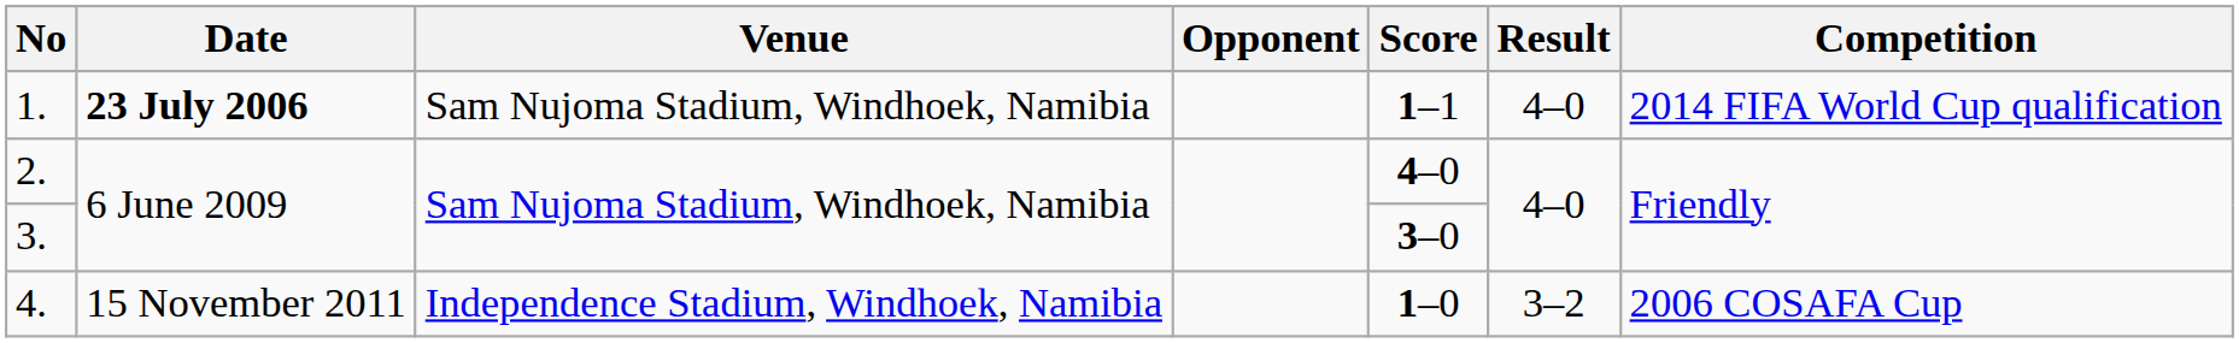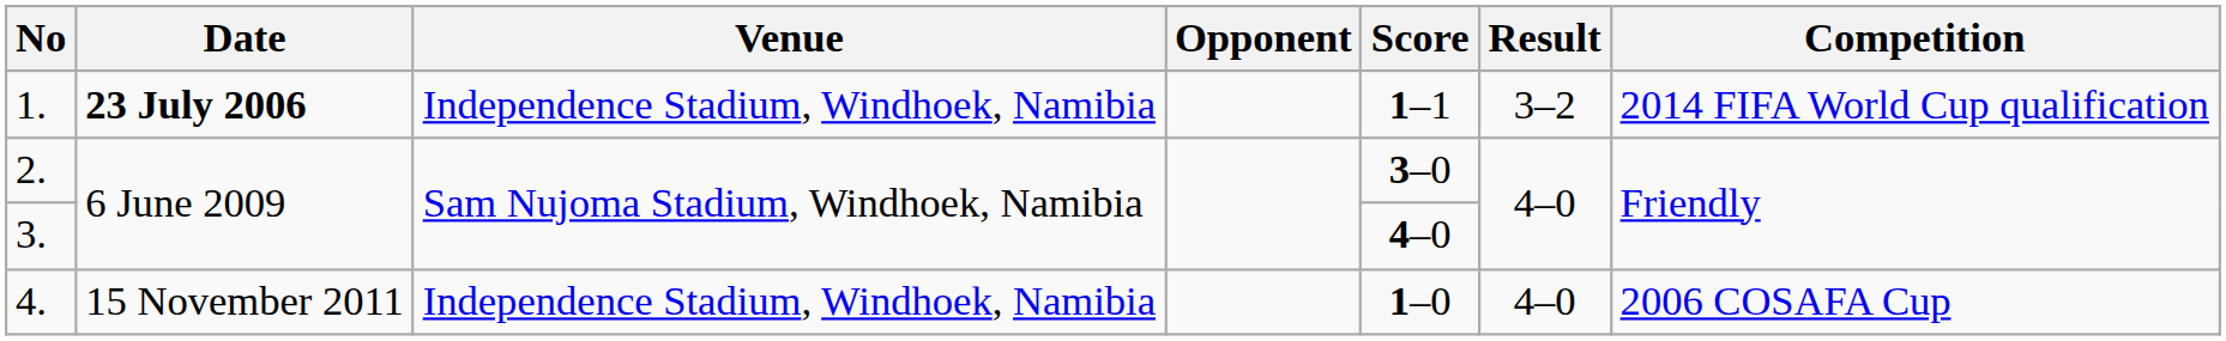 <table class="wikitable" style="font-size:100%;">
 <tr>
 <th>No</th>
 <th>Date</th>
 <th>Venue</th>
 <th>Opponent</th>
 <th>Score</th>
 <th>Result</th>
 <th>Competition</th>
 </tr>
 <tr>
 <td>1.</td>
 <td><strong>23 July 2006</strong></td>
-<td>Sam Nujoma Stadium, Windhoek, Namibia</td>
+<td><a href='#'>Independence Stadium</a>, <a href='#'>Windhoek</a>, <a href='#'>Namibia</a></td>
 <td></td>
 <td align=center><strong>1</strong>–1</td>
-<td align=center>4–0</td>
+<td align=center>3–2</td>
 <td><a href='#'>2014 FIFA World Cup qualification</a></td>
 </tr>
 <tr>
 <td>2.</td>
 <td rowspan="2">6 June 2009</td>
 <td rowspan="2"><a href='#'>Sam Nujoma Stadium</a>, Windhoek, Namibia</td>
 <td rowspan="2"></td>
-<td align=center><strong>4</strong>–0</td>
+<td align=center><strong>3</strong>–0</td>
 <td rowspan="2" style="text-align:center">4–0</td>
 <td rowspan="2"><a href='#'>Friendly</a></td>
 </tr>
 <tr>
 <td>3.</td>
-<td align=center><strong>3</strong>–0</td>
+<td align=center><strong>4</strong>–0</td>
 </tr>
 <tr>
 <td>4.</td>
 <td>15 November 2011</td>
 <td><a href='#'>Independence Stadium</a>, <a href='#'>Windhoek</a>, <a href='#'>Namibia</a></td>
 <td></td>
 <td align=center><strong>1</strong>–0</td>
-<td align=center>3–2</td>
+<td align=center>4–0</td>
 <td><a href='#'>2006 COSAFA Cup</a></td>
 </tr>
 </table>
